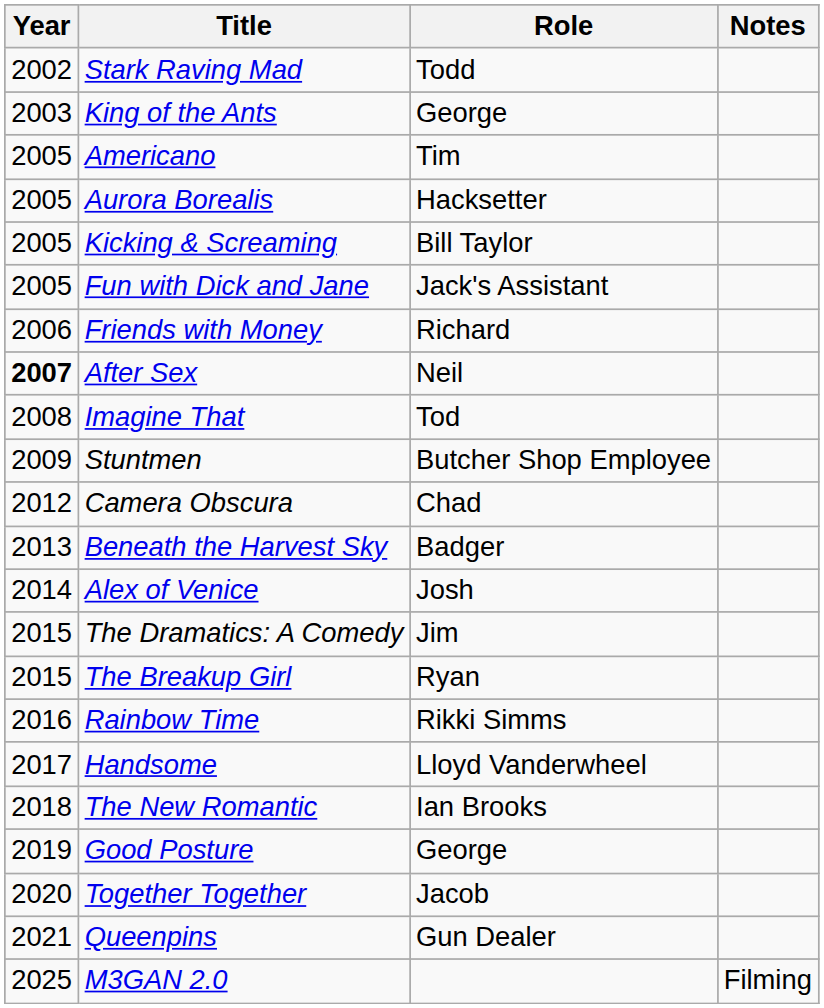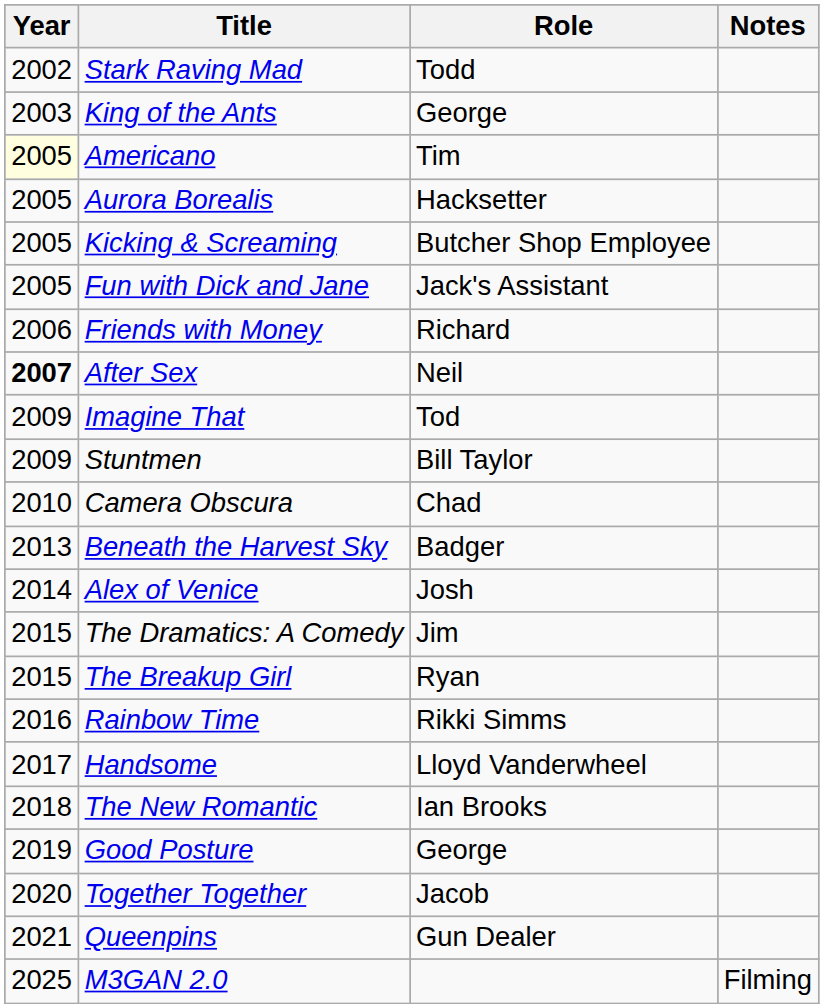 <table class="wikitable sortable">
 <tr>
 <th>Year</th>
 <th>Title</th>
 <th>Role</th>
 <th>Notes</th>
 </tr>
 <tr>
 <td>2002</td>
 <td><a href='#'><em>Stark Raving Mad</em></a></td>
 <td>Todd</td>
 <td></td>
 </tr>
 <tr>
 <td>2003</td>
 <td><em><a href='#'>King of the Ants</a></em></td>
 <td>George</td>
 <td></td>
 </tr>
 <tr>
-<td>2005</td>
+<td style="background: lightyellow;">2005</td>
 <td><a href='#'><em>Americano</em></a></td>
 <td>Tim</td>
 <td></td>
 </tr>
 <tr>
 <td>2005</td>
 <td><a href='#'><em>Aurora Borealis</em></a></td>
 <td>Hacksetter</td>
 <td></td>
 </tr>
 <tr>
 <td>2005</td>
 <td><a href='#'><em>Kicking & Screaming</em></a></td>
-<td>Bill Taylor</td>
+<td>Butcher Shop Employee</td>
 <td></td>
 </tr>
 <tr>
 <td>2005</td>
 <td><a href='#'><em>Fun with Dick and Jane</em></a></td>
 <td>Jack's Assistant</td>
 <td></td>
 </tr>
 <tr>
 <td>2006</td>
 <td><em><a href='#'>Friends with Money</a></em></td>
 <td>Richard</td>
 <td></td>
 </tr>
 <tr>
 <td><strong>2007</strong></td>
 <td><a href='#'><em>After Sex</em></a></td>
 <td>Neil</td>
 <td></td>
 </tr>
 <tr>
-<td>2008</td>
+<td>2009</td>
 <td><a href='#'><em>Imagine That</em></a></td>
 <td>Tod</td>
 <td></td>
 </tr>
 <tr>
 <td>2009</td>
 <td><em>Stuntmen</em></td>
-<td>Butcher Shop Employee</td>
+<td>Bill Taylor</td>
 <td></td>
 </tr>
 <tr>
-<td>2012</td>
+<td>2010</td>
 <td><em>Camera Obscura</em></td>
 <td>Chad</td>
 <td></td>
 </tr>
 <tr>
 <td>2013</td>
 <td><em><a href='#'>Beneath the Harvest Sky</a></em></td>
 <td>Badger</td>
 <td></td>
 </tr>
 <tr>
 <td>2014</td>
 <td><em><a href='#'>Alex of Venice</a></em></td>
 <td>Josh</td>
 <td></td>
 </tr>
 <tr>
 <td>2015</td>
 <td><em>The Dramatics: A Comedy</em></td>
 <td>Jim</td>
 <td></td>
 </tr>
 <tr>
 <td>2015</td>
 <td><em><a href='#'>The Breakup Girl</a></em></td>
 <td>Ryan</td>
 <td></td>
 </tr>
 <tr>
 <td>2016</td>
 <td><em><a href='#'>Rainbow Time</a></em></td>
 <td>Rikki Simms</td>
 <td></td>
 </tr>
 <tr>
 <td>2017</td>
 <td><a href='#'><em>Handsome</em></a></td>
 <td>Lloyd Vanderwheel</td>
 <td></td>
 </tr>
 <tr>
 <td>2018</td>
 <td><em><a href='#'>The New Romantic</a></em></td>
 <td>Ian Brooks</td>
 <td></td>
 </tr>
 <tr>
 <td>2019</td>
 <td><em><a href='#'>Good Posture</a></em></td>
 <td>George</td>
 <td></td>
 </tr>
 <tr>
 <td>2020</td>
 <td><em><a href='#'>Together Together</a></em></td>
 <td>Jacob</td>
 <td></td>
 </tr>
 <tr>
 <td>2021</td>
 <td><em><a href='#'>Queenpins</a></em></td>
 <td>Gun Dealer</td>
 <td></td>
 </tr>
 <tr>
 <td>2025</td>
 <td><em><a href='#'>M3GAN 2.0</a></em></td>
 <td></td>
 <td>Filming</td>
 </tr>
 </table>
